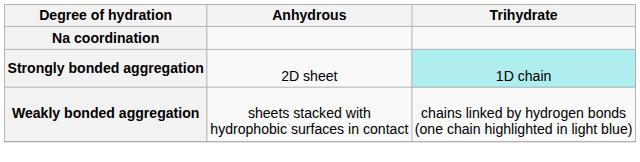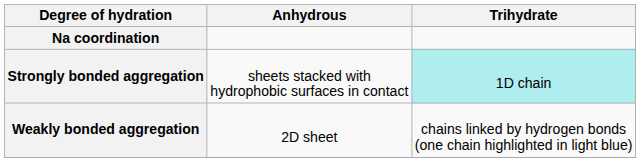 <table class="wikitable" style="margin:1em auto; text-align:center;">
 <tr>
 <th>Degree of hydration</th>
 <th>Anhydrous</th>
 <th>Trihydrate</th>
 </tr>
 <tr>
 <th>Na coordination</th>
 <td></td>
 <td></td>
 </tr>
 <tr>
 <th>Strongly bonded aggregation</th>
-<td><br>2D sheet</td>
+<td><br>sheets stacked with<br>hydrophobic surfaces in contact</td>
 <td style="background: paleturquoise;"><br>1D chain</td>
 </tr>
 <tr>
 <th>Weakly bonded aggregation</th>
-<td><br>sheets stacked with<br>hydrophobic surfaces in contact</td>
+<td><br>2D sheet</td>
 <td><br>chains linked by hydrogen bonds<br>(one chain highlighted in light blue)</td>
 </tr>
 <tr>
 </tr>
 </table>
